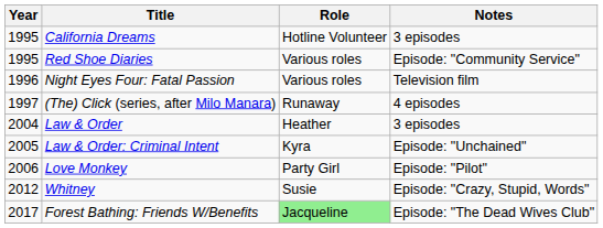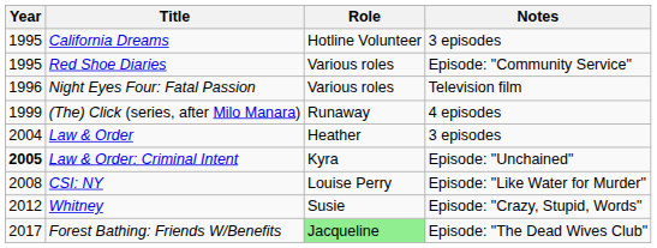 <table class="wikitable sortable">
 <tr>
 <th>Year</th>
 <th>Title</th>
 <th>Role</th>
 <th>Notes</th>
 </tr>
 <tr>
 <td>1995</td>
 <td><em><a href='#'>California Dreams</a></em></td>
 <td>Hotline Volunteer</td>
 <td>3 episodes</td>
 </tr>
 <tr>
 <td>1995</td>
 <td><em><a href='#'>Red Shoe Diaries</a></em></td>
 <td>Various roles</td>
 <td>Episode: "Community Service"</td>
 </tr>
 <tr>
 <td>1996</td>
 <td><em>Night Eyes Four: Fatal Passion</em></td>
 <td>Various roles</td>
 <td>Television film</td>
 </tr>
 <tr>
-<td>1997</td>
+<td>1999</td>
 <td><em>(The) Click</em> (series, after <a href='#'>Milo Manara</a>)</td>
 <td>Runaway</td>
 <td>4 episodes</td>
 </tr>
 <tr>
 <td>2004</td>
 <td><em><a href='#'>Law & Order</a></em></td>
 <td>Heather</td>
 <td>3 episodes</td>
 </tr>
 <tr>
-<td>2005</td>
+<td><strong>2005</strong></td>
 <td><em><a href='#'>Law & Order: Criminal Intent</a></em></td>
 <td>Kyra</td>
 <td>Episode: "Unchained"</td>
 </tr>
 <tr>
-<td>2006</td>
-<td><em><a href='#'>Love Monkey</a></em></td>
-<td>Party Girl</td>
-<td>Episode: "Pilot"</td>
+<td>2008</td>
+<td><em><a href='#'>CSI: NY</a></em></td>
+<td>Louise Perry</td>
+<td>Episode: "Like Water for Murder"</td>
 </tr>
 <tr>
 <td>2012</td>
 <td><a href='#'><em>Whitney</em></a></td>
 <td>Susie</td>
 <td>Episode: "Crazy, Stupid, Words"</td>
 </tr>
 <tr>
 <td>2017</td>
 <td><em>Forest Bathing: Friends W/Benefits</em></td>
 <td style="background: lightgreen;">Jacqueline</td>
 <td>Episode: "The Dead Wives Club"</td>
 </tr>
 </table>
